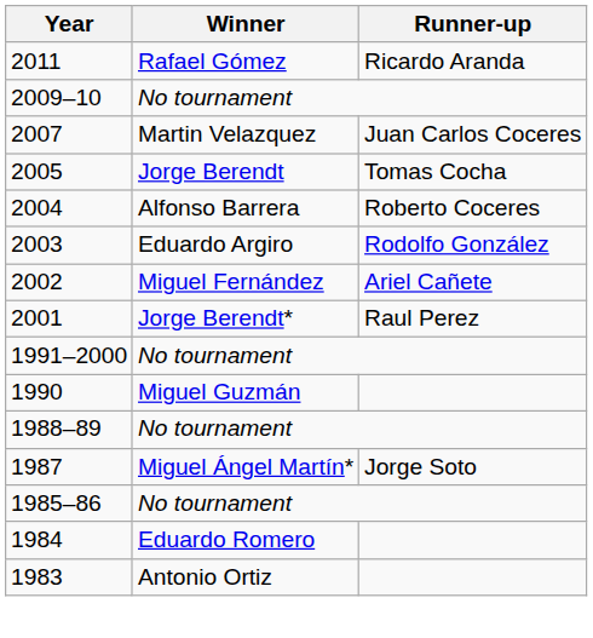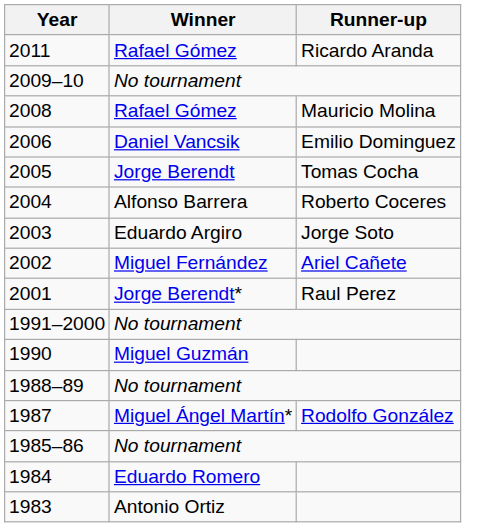 <table class=wikitable>
 <tr>
 <th>Year</th>
 <th>Winner</th>
 <th>Runner-up</th>
 </tr>
 <tr>
 <td>2011</td>
 <td><a href='#'>Rafael Gómez</a></td>
 <td>Ricardo Aranda</td>
 </tr>
 <tr>
 <td>2009–10</td>
 <td colspan=2><em>No tournament</em></td>
 </tr>
 <tr>
-<td>2007</td>
-<td>Martin Velazquez</td>
-<td>Juan Carlos Coceres</td>
+<td>2008</td>
+<td><a href='#'>Rafael Gómez</a></td>
+<td>Mauricio Molina</td>
+</tr>
+<tr>
+<td>2006</td>
+<td><a href='#'>Daniel Vancsik</a></td>
+<td>Emilio Dominguez</td>
 </tr>
 <tr>
 <td>2005</td>
 <td><a href='#'>Jorge Berendt</a></td>
 <td>Tomas Cocha</td>
 </tr>
 <tr>
 <td>2004</td>
 <td>Alfonso Barrera</td>
 <td>Roberto Coceres</td>
 </tr>
 <tr>
 <td>2003</td>
 <td>Eduardo Argiro</td>
-<td><a href='#'>Rodolfo González</a></td>
+<td>Jorge Soto</td>
 </tr>
 <tr>
 <td>2002</td>
 <td><a href='#'>Miguel Fernández</a></td>
 <td><a href='#'>Ariel Cañete</a></td>
 </tr>
 <tr>
 <td>2001</td>
 <td><a href='#'>Jorge Berendt</a>*</td>
 <td>Raul Perez</td>
 </tr>
 <tr>
 <td>1991–2000</td>
 <td colspan=2><em>No tournament</em></td>
 </tr>
 <tr>
 <td>1990</td>
 <td><a href='#'>Miguel Guzmán</a></td>
 <td></td>
 </tr>
 <tr>
 <td>1988–89</td>
 <td colspan=2><em>No tournament</em></td>
 </tr>
 <tr>
 <td>1987</td>
 <td><a href='#'>Miguel Ángel Martín</a>*</td>
-<td>Jorge Soto</td>
+<td><a href='#'>Rodolfo González</a></td>
 </tr>
 <tr>
 <td>1985–86</td>
 <td colspan=2><em>No tournament</em></td>
 </tr>
 <tr>
 <td>1984</td>
 <td><a href='#'>Eduardo Romero</a></td>
 <td></td>
 </tr>
 <tr>
 <td>1983</td>
 <td>Antonio Ortiz</td>
 <td></td>
 </tr>
 </table>
